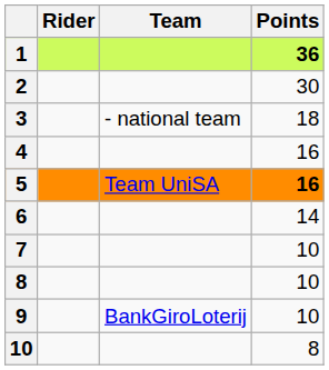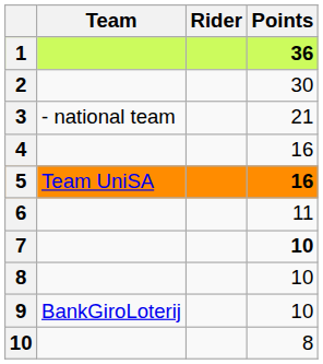 <table class="wikitable">
 <tr>
 <th></th>
+<th>Team</th>
 <th>Rider</th>
-<th>Team</th>
 <th>Points</th>
 </tr>
 <tr style="background:#CCFB5D;">
 <th>1</th>
 <td><strong></strong></td>
 <td><strong></strong></td>
 <td align=right><strong>36</strong></td>
 </tr>
 <tr>
 <th>2</th>
 <td></td>
 <td></td>
 <td align=right>30</td>
 </tr>
 <tr>
 <th>3</th>
+<td> - national team</td>
 <td></td>
-<td> - national team</td>
-<td align=right>18</td>
+<td align=right>21</td>
 </tr>
 <tr>
 <th>4</th>
 <td></td>
 <td></td>
 <td align=right>16</td>
 </tr>
 <tr bgcolor="#FF8C00">
 <th>5</th>
+<td><a href='#'>Team UniSA</a></td>
 <td></td>
-<td><a href='#'>Team UniSA</a></td>
 <td align=right><strong>16</strong></td>
 </tr>
 <tr>
 <th>6</th>
 <td></td>
 <td></td>
-<td align=right>14</td>
+<td align=right>11</td>
 </tr>
 <tr>
 <th>7</th>
 <td></td>
 <td></td>
-<td align=right>10</td>
+<td align=right><strong>10</strong></td>
 </tr>
 <tr>
 <th>8</th>
 <td></td>
 <td></td>
 <td align=right>10</td>
 </tr>
 <tr>
 <th>9</th>
+<td><a href='#'>BankGiroLoterij</a></td>
 <td></td>
-<td><a href='#'>BankGiroLoterij</a></td>
 <td align=right>10</td>
 </tr>
 <tr>
 <th>10</th>
 <td></td>
 <td></td>
 <td style="text-align:right;">8</td>
 </tr>
 </table>
